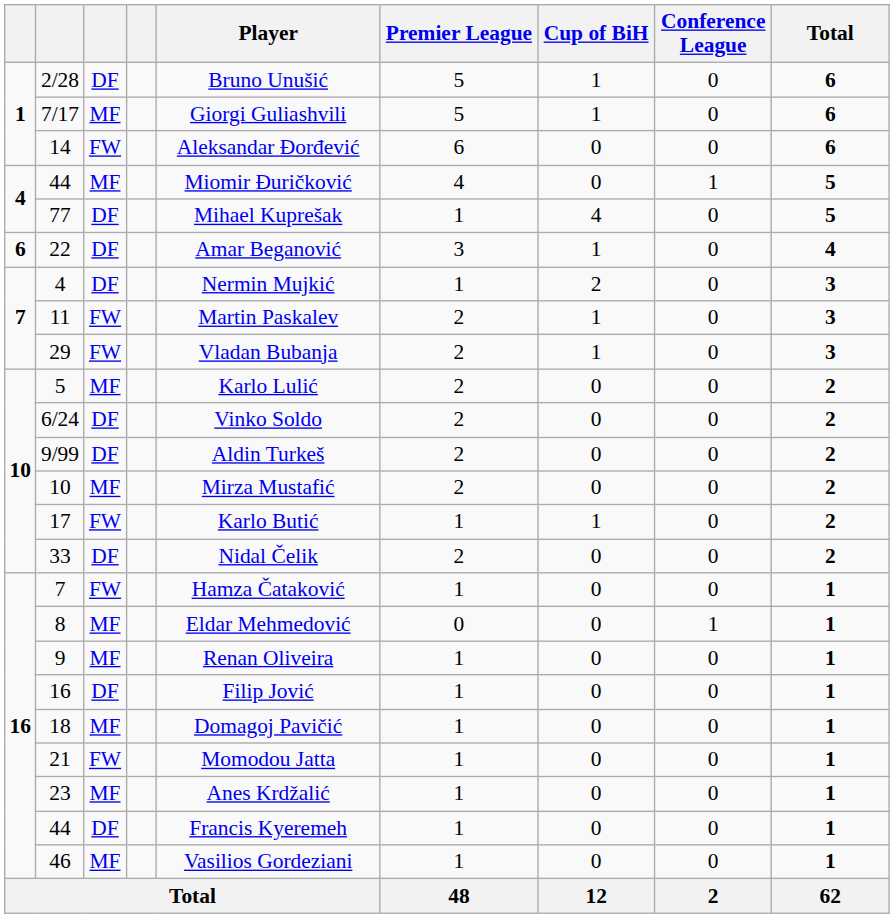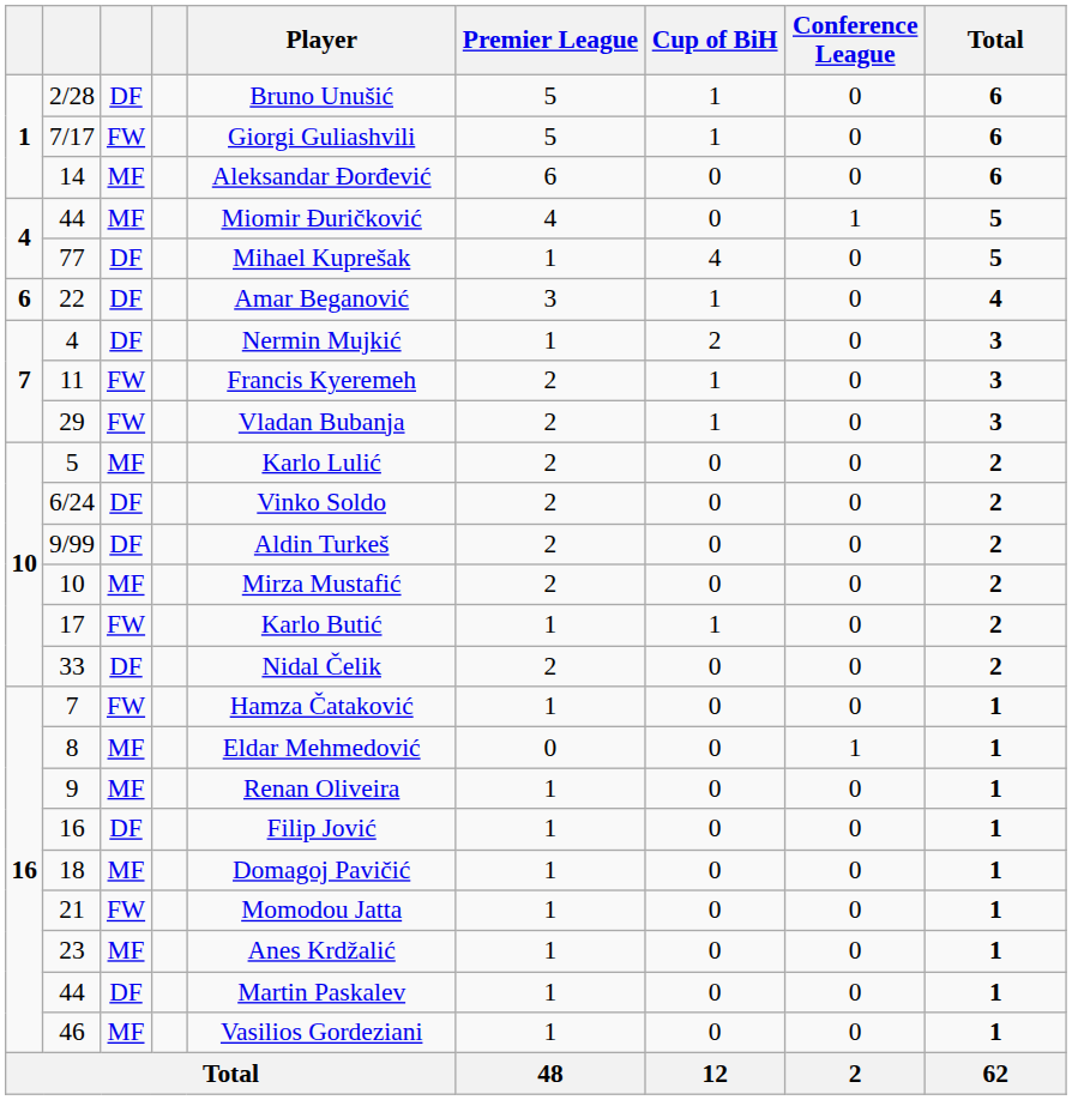 <table class="wikitable sortable" style="text-align:center">
 <tr>
 <th width=15></th>
 <th width=15></th>
 <th width=15></th>
 <th width=15></th>
 <th width=160>Player</th>
 <th width=110><a href='#'>Premier League</a></th>
 <th width=80><a href='#'>Cup of BiH</a></th>
 <th width=80><a href='#'>Conference League</a></th>
 <th width=80>Total</th>
 </tr>
 <tr>
 <td rowspan=3><strong>1</strong></td>
 <td>2/28</td>
 <td><a href='#'>DF</a></td>
 <td></td>
 <td><a href='#'>Bruno Unušić</a></td>
 <td>5</td>
 <td>1</td>
 <td>0</td>
 <td><strong>6</strong></td>
 </tr>
 <tr>
 <td>7/17</td>
-<td><a href='#'>MF</a></td>
+<td><a href='#'>FW</a></td>
 <td></td>
 <td><a href='#'>Giorgi Guliashvili</a></td>
 <td>5</td>
 <td>1</td>
 <td>0</td>
 <td><strong>6</strong></td>
 </tr>
 <tr>
 <td>14</td>
-<td><a href='#'>FW</a></td>
+<td><a href='#'>MF</a></td>
 <td></td>
 <td><a href='#'>Aleksandar Đorđević</a></td>
 <td>6</td>
 <td>0</td>
 <td>0</td>
 <td><strong>6</strong></td>
 </tr>
 <tr>
 <td rowspan=2><strong>4</strong></td>
 <td>44</td>
 <td><a href='#'>MF</a></td>
 <td></td>
 <td><a href='#'>Miomir Đuričković</a></td>
 <td>4</td>
 <td>0</td>
 <td>1</td>
 <td><strong>5</strong></td>
 </tr>
 <tr>
 <td>77</td>
 <td><a href='#'>DF</a></td>
 <td></td>
 <td><a href='#'>Mihael Kuprešak</a></td>
 <td>1</td>
 <td>4</td>
 <td>0</td>
 <td><strong>5</strong></td>
 </tr>
 <tr>
 <td><strong>6</strong></td>
 <td>22</td>
 <td><a href='#'>DF</a></td>
 <td></td>
 <td><a href='#'>Amar Beganović</a></td>
 <td>3</td>
 <td>1</td>
 <td>0</td>
 <td><strong>4</strong></td>
 </tr>
 <tr>
 <td rowspan=3><strong>7</strong></td>
 <td>4</td>
 <td><a href='#'>DF</a></td>
 <td></td>
 <td><a href='#'>Nermin Mujkić</a></td>
 <td>1</td>
 <td>2</td>
 <td>0</td>
 <td><strong>3</strong></td>
 </tr>
 <tr>
 <td>11</td>
 <td><a href='#'>FW</a></td>
 <td></td>
-<td><a href='#'>Martin Paskalev</a></td>
+<td><a href='#'>Francis Kyeremeh</a></td>
 <td>2</td>
 <td>1</td>
 <td>0</td>
 <td><strong>3</strong></td>
 </tr>
 <tr>
 <td>29</td>
 <td><a href='#'>FW</a></td>
 <td></td>
 <td><a href='#'>Vladan Bubanja</a></td>
 <td>2</td>
 <td>1</td>
 <td>0</td>
 <td><strong>3</strong></td>
 </tr>
 <tr>
 <td rowspan=6><strong>10</strong></td>
 <td>5</td>
 <td><a href='#'>MF</a></td>
 <td></td>
 <td><a href='#'>Karlo Lulić</a></td>
 <td>2</td>
 <td>0</td>
 <td>0</td>
 <td><strong>2</strong></td>
 </tr>
 <tr>
 <td>6/24</td>
 <td><a href='#'>DF</a></td>
 <td></td>
 <td><a href='#'>Vinko Soldo</a></td>
 <td>2</td>
 <td>0</td>
 <td>0</td>
 <td><strong>2</strong></td>
 </tr>
 <tr>
 <td>9/99</td>
 <td><a href='#'>DF</a></td>
 <td></td>
 <td><a href='#'>Aldin Turkeš</a></td>
 <td>2</td>
 <td>0</td>
 <td>0</td>
 <td><strong>2</strong></td>
 </tr>
 <tr>
 <td>10</td>
 <td><a href='#'>MF</a></td>
 <td></td>
 <td><a href='#'>Mirza Mustafić</a></td>
 <td>2</td>
 <td>0</td>
 <td>0</td>
 <td><strong>2</strong></td>
 </tr>
 <tr>
 <td>17</td>
 <td><a href='#'>FW</a></td>
 <td></td>
 <td><a href='#'>Karlo Butić</a></td>
 <td>1</td>
 <td>1</td>
 <td>0</td>
 <td><strong>2</strong></td>
 </tr>
 <tr>
 <td>33</td>
 <td><a href='#'>DF</a></td>
 <td></td>
 <td><a href='#'>Nidal Čelik</a></td>
 <td>2</td>
 <td>0</td>
 <td>0</td>
 <td><strong>2</strong></td>
 </tr>
 <tr>
 <td rowspan=9><strong>16</strong></td>
 <td>7</td>
 <td><a href='#'>FW</a></td>
 <td></td>
 <td><a href='#'>Hamza Čataković</a></td>
 <td>1</td>
 <td>0</td>
 <td>0</td>
 <td><strong>1</strong></td>
 </tr>
 <tr>
 <td>8</td>
 <td><a href='#'>MF</a></td>
 <td></td>
 <td><a href='#'>Eldar Mehmedović</a></td>
 <td>0</td>
 <td>0</td>
 <td>1</td>
 <td><strong>1</strong></td>
 </tr>
 <tr>
 <td>9</td>
 <td><a href='#'>MF</a></td>
 <td></td>
 <td><a href='#'>Renan Oliveira</a></td>
 <td>1</td>
 <td>0</td>
 <td>0</td>
 <td><strong>1</strong></td>
 </tr>
 <tr>
 <td>16</td>
 <td><a href='#'>DF</a></td>
 <td></td>
 <td><a href='#'>Filip Jović</a></td>
 <td>1</td>
 <td>0</td>
 <td>0</td>
 <td><strong>1</strong></td>
 </tr>
 <tr>
 <td>18</td>
 <td><a href='#'>MF</a></td>
 <td></td>
 <td><a href='#'>Domagoj Pavičić</a></td>
 <td>1</td>
 <td>0</td>
 <td>0</td>
 <td><strong>1</strong></td>
 </tr>
 <tr>
 <td>21</td>
 <td><a href='#'>FW</a></td>
 <td></td>
 <td><a href='#'>Momodou Jatta</a></td>
 <td>1</td>
 <td>0</td>
 <td>0</td>
 <td><strong>1</strong></td>
 </tr>
 <tr>
 <td>23</td>
 <td><a href='#'>MF</a></td>
 <td></td>
 <td><a href='#'>Anes Krdžalić</a></td>
 <td>1 </td>
 <td>0 </td>
 <td>0 </td>
 <td><strong>1</strong> </td>
 </tr>
 <tr>
 <td>44</td>
 <td><a href='#'>DF</a></td>
 <td></td>
-<td><a href='#'>Francis Kyeremeh</a></td>
+<td><a href='#'>Martin Paskalev</a></td>
 <td>1</td>
 <td>0</td>
 <td>0</td>
 <td><strong>1</strong></td>
 </tr>
 <tr>
 <td>46</td>
 <td><a href='#'>MF</a></td>
 <td></td>
 <td><a href='#'>Vasilios Gordeziani</a></td>
 <td>1</td>
 <td>0</td>
 <td>0</td>
 <td><strong>1</strong></td>
 </tr>
 <tr>
 <th colspan=5>Total</th>
 <th>48</th>
 <th>12</th>
 <th>2</th>
 <th>62</th>
 </tr>
 </table>
